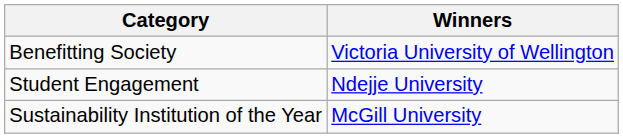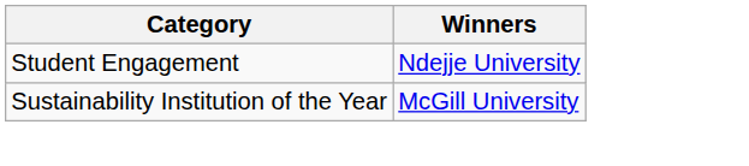 <table class="wikitable">
 <tr>
 <th>Category</th>
 <th>Winners</th>
-</tr>
-<tr>
-<td>Benefitting Society</td>
-<td> <a href='#'>Victoria University of Wellington</a></td>
 </tr>
 <tr>
 <td>Student Engagement</td>
 <td> <a href='#'>Ndejje University</a></td>
 </tr>
 <tr>
 <td>Sustainability Institution of the Year</td>
 <td> <a href='#'>McGill University</a></td>
 </tr>
 </table>
